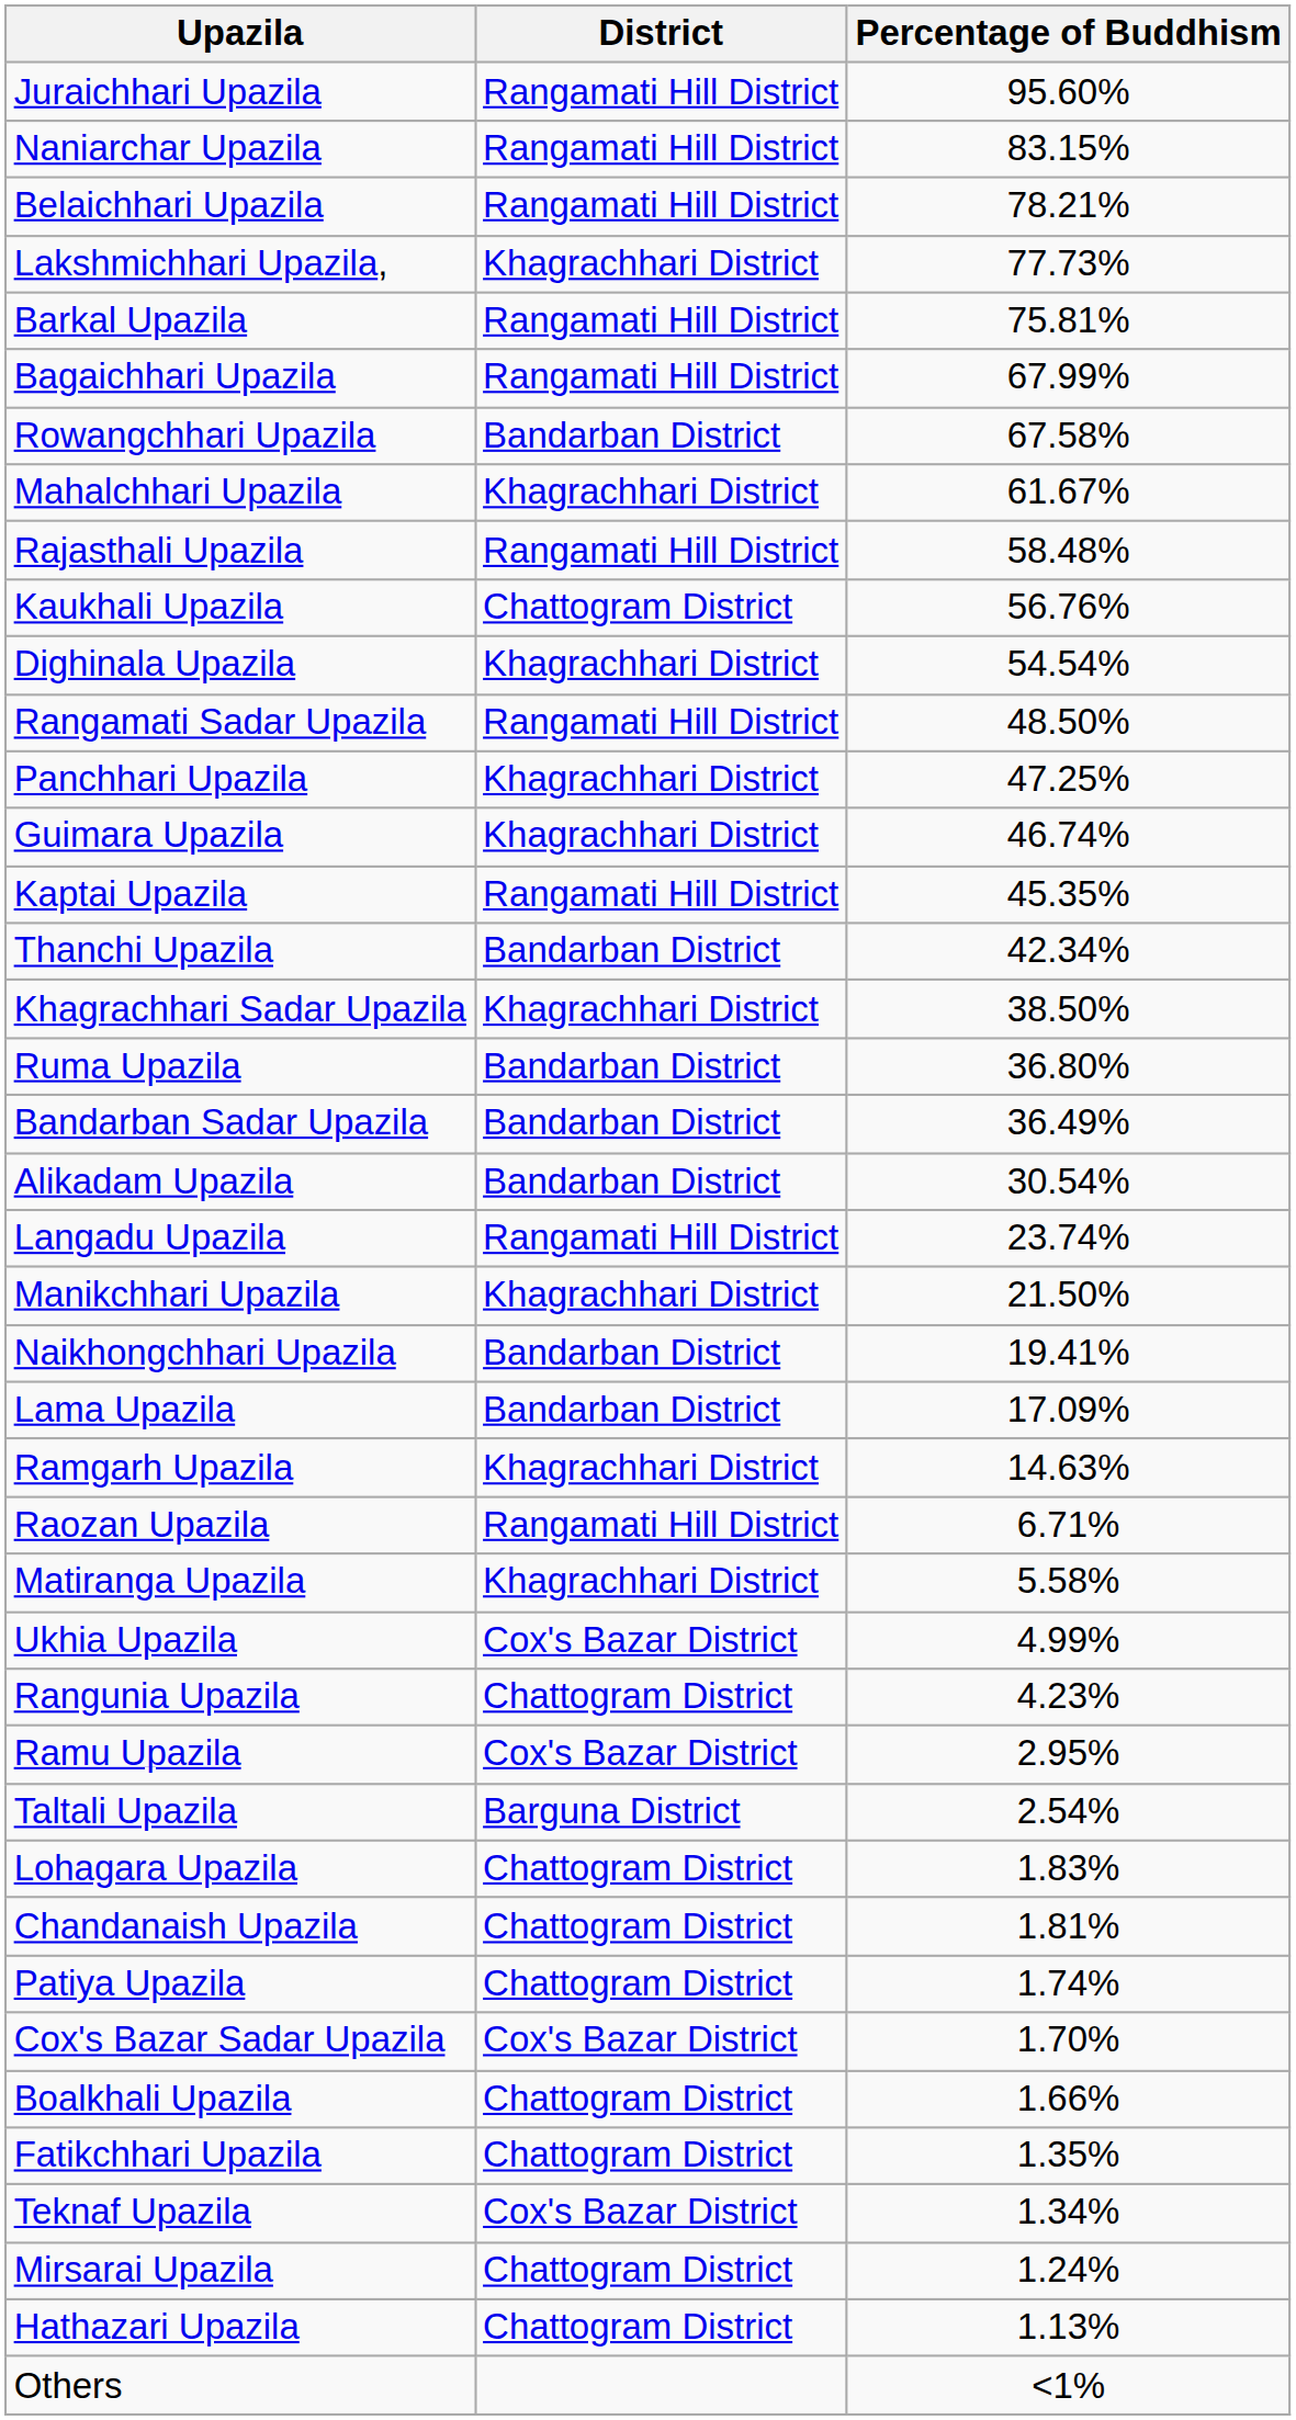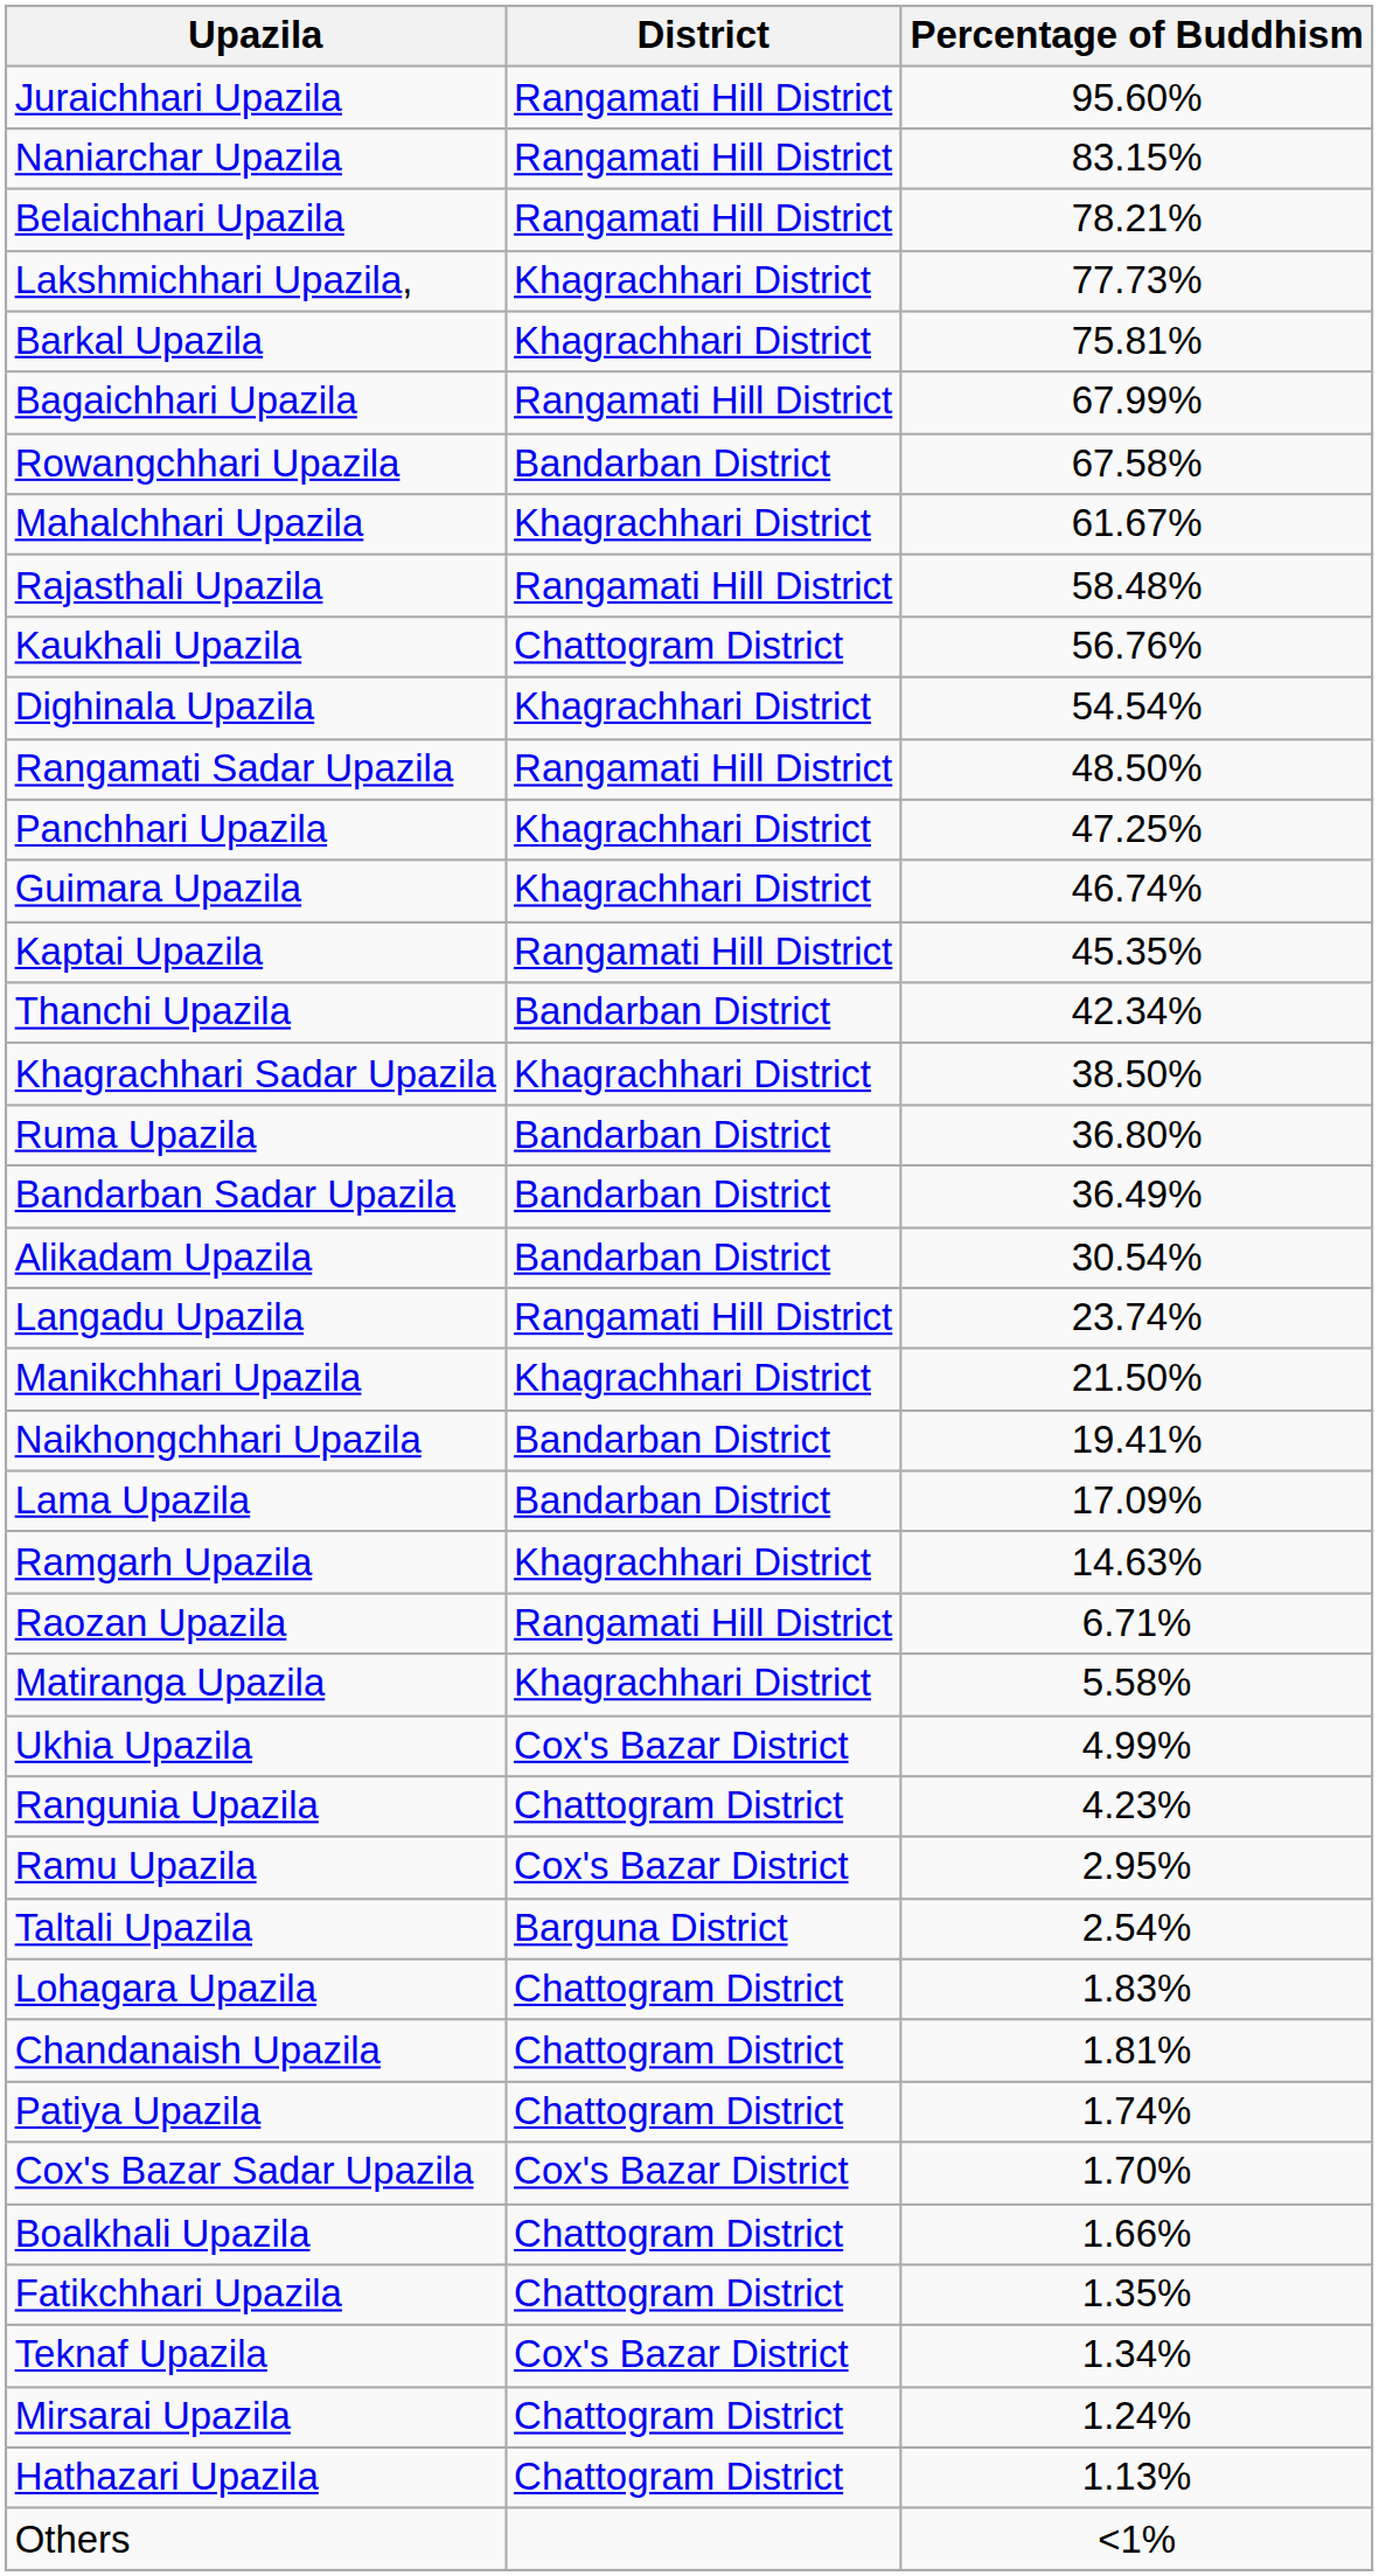 <table class="wikitable sortable static-row-numbers static-row-header-text defaultleft col2right hover-highlight">
 <tr>
 <th>Upazila</th>
 <th>District</th>
 <th>Percentage of Buddhism</th>
 </tr>
 <tr>
 <td><a href='#'>Juraichhari Upazila</a></td>
 <td><a href='#'>Rangamati Hill District</a></td>
 <td align=center>95.60%</td>
 </tr>
 <tr>
 <td><a href='#'>Naniarchar Upazila</a></td>
 <td><a href='#'>Rangamati Hill District</a></td>
 <td align=center>83.15%</td>
 </tr>
 <tr>
 <td><a href='#'>Belaichhari Upazila</a></td>
 <td><a href='#'>Rangamati Hill District</a></td>
 <td align=center>78.21%</td>
 </tr>
 <tr>
 <td><a href='#'>Lakshmichhari Upazila</a>,</td>
 <td><a href='#'>Khagrachhari District</a></td>
 <td align=center>77.73%</td>
 </tr>
 <tr>
 <td><a href='#'>Barkal Upazila</a></td>
-<td><a href='#'>Rangamati Hill District</a></td>
+<td><a href='#'>Khagrachhari District</a></td>
 <td align=center>75.81%</td>
 </tr>
 <tr>
 <td><a href='#'>Bagaichhari Upazila</a></td>
 <td><a href='#'>Rangamati Hill District</a></td>
 <td align=center>67.99%</td>
 </tr>
 <tr>
 <td><a href='#'>Rowangchhari Upazila</a></td>
 <td><a href='#'>Bandarban District</a></td>
 <td align=center>67.58%</td>
 </tr>
 <tr>
 <td><a href='#'>Mahalchhari Upazila</a></td>
 <td><a href='#'>Khagrachhari District</a></td>
 <td align=center>61.67%</td>
 </tr>
 <tr>
 <td><a href='#'>Rajasthali Upazila</a></td>
 <td><a href='#'>Rangamati Hill District</a></td>
 <td align=center>58.48%</td>
 </tr>
 <tr>
 <td><a href='#'>Kaukhali Upazila</a></td>
 <td><a href='#'>Chattogram District</a></td>
 <td align=center>56.76%</td>
 </tr>
 <tr>
 <td><a href='#'>Dighinala Upazila</a></td>
 <td><a href='#'>Khagrachhari District</a></td>
 <td align=center>54.54%</td>
 </tr>
 <tr>
 <td><a href='#'>Rangamati Sadar Upazila</a></td>
 <td><a href='#'>Rangamati Hill District</a></td>
 <td align=center>48.50%</td>
 </tr>
 <tr>
 <td><a href='#'>Panchhari Upazila</a></td>
 <td><a href='#'>Khagrachhari District</a></td>
 <td align=center>47.25%</td>
 </tr>
 <tr>
 <td><a href='#'>Guimara Upazila</a></td>
 <td><a href='#'>Khagrachhari District</a></td>
 <td align=center>46.74%</td>
 </tr>
 <tr>
 <td><a href='#'>Kaptai Upazila</a></td>
 <td><a href='#'>Rangamati Hill District</a></td>
 <td align=center>45.35%</td>
 </tr>
 <tr>
 <td><a href='#'>Thanchi Upazila</a></td>
 <td><a href='#'>Bandarban District</a></td>
 <td align=center>42.34%</td>
 </tr>
 <tr>
 <td><a href='#'>Khagrachhari Sadar Upazila</a></td>
 <td><a href='#'>Khagrachhari District</a></td>
 <td align=center>38.50%</td>
 </tr>
 <tr>
 <td><a href='#'>Ruma Upazila</a></td>
 <td><a href='#'>Bandarban District</a></td>
 <td align=center>36.80%</td>
 </tr>
 <tr>
 <td><a href='#'>Bandarban Sadar Upazila</a></td>
 <td><a href='#'>Bandarban District</a></td>
 <td align=center>36.49%</td>
 </tr>
 <tr>
 <td><a href='#'>Alikadam Upazila</a></td>
 <td><a href='#'>Bandarban District</a></td>
 <td align=center>30.54%</td>
 </tr>
 <tr>
 <td><a href='#'>Langadu Upazila</a></td>
 <td><a href='#'>Rangamati Hill District</a></td>
 <td align='center'>23.74%</td>
 </tr>
 <tr>
 <td><a href='#'>Manikchhari Upazila</a></td>
 <td><a href='#'>Khagrachhari District</a></td>
 <td align=center>21.50%</td>
 </tr>
 <tr>
 <td><a href='#'>Naikhongchhari Upazila</a></td>
 <td><a href='#'>Bandarban District</a></td>
 <td align=center>19.41%</td>
 </tr>
 <tr>
 <td><a href='#'>Lama Upazila</a></td>
 <td><a href='#'>Bandarban District</a></td>
 <td align=center>17.09%</td>
 </tr>
 <tr>
 <td><a href='#'>Ramgarh Upazila</a></td>
 <td><a href='#'>Khagrachhari District</a></td>
 <td align=center>14.63%</td>
 </tr>
 <tr>
 <td><a href='#'>Raozan Upazila</a></td>
 <td><a href='#'>Rangamati Hill District</a></td>
 <td align=center>6.71%</td>
 </tr>
 <tr>
 <td><a href='#'>Matiranga Upazila</a></td>
 <td><a href='#'>Khagrachhari District</a></td>
 <td align='center'>5.58%</td>
 </tr>
 <tr>
 <td><a href='#'>Ukhia Upazila</a></td>
 <td><a href='#'>Cox's Bazar District</a></td>
 <td align='center'>4.99%</td>
 </tr>
 <tr>
 <td><a href='#'>Rangunia Upazila</a></td>
 <td><a href='#'>Chattogram District</a></td>
 <td align=center>4.23%</td>
 </tr>
 <tr>
 <td><a href='#'>Ramu Upazila</a></td>
 <td><a href='#'>Cox's Bazar District</a></td>
 <td align='center'>2.95%</td>
 </tr>
 <tr>
 <td><a href='#'>Taltali Upazila</a></td>
 <td><a href='#'>Barguna District</a></td>
 <td align='center'>2.54%</td>
 </tr>
 <tr>
 <td><a href='#'>Lohagara Upazila</a></td>
 <td><a href='#'>Chattogram District</a></td>
 <td align=center>1.83%</td>
 </tr>
 <tr>
 <td><a href='#'>Chandanaish Upazila</a></td>
 <td><a href='#'>Chattogram District</a></td>
 <td align=center>1.81%</td>
 </tr>
 <tr>
 <td><a href='#'>Patiya Upazila</a></td>
 <td><a href='#'>Chattogram District</a></td>
 <td align=center>1.74%</td>
 </tr>
 <tr>
 <td><a href='#'>Cox's Bazar Sadar Upazila</a></td>
 <td><a href='#'>Cox's Bazar District</a></td>
 <td align='center'>1.70%</td>
 </tr>
 <tr>
 <td><a href='#'>Boalkhali Upazila</a></td>
 <td><a href='#'>Chattogram District</a></td>
 <td align=center>1.66%</td>
 </tr>
 <tr>
 <td><a href='#'>Fatikchhari Upazila</a></td>
 <td><a href='#'>Chattogram District</a></td>
 <td align=center>1.35%</td>
 </tr>
 <tr>
 <td><a href='#'>Teknaf Upazila</a></td>
 <td><a href='#'>Cox's Bazar District</a></td>
 <td align='center'>1.34%</td>
 </tr>
 <tr>
 <td><a href='#'>Mirsarai Upazila</a></td>
 <td><a href='#'>Chattogram District</a></td>
 <td align=center>1.24%</td>
 </tr>
 <tr>
 <td><a href='#'>Hathazari Upazila</a></td>
 <td><a href='#'>Chattogram District</a></td>
 <td align=center>1.13%</td>
 </tr>
 <tr>
 <td>Others</td>
 <td></td>
 <td align=center><1%</td>
 </tr>
 <tr>
 </tr>
 </table>
